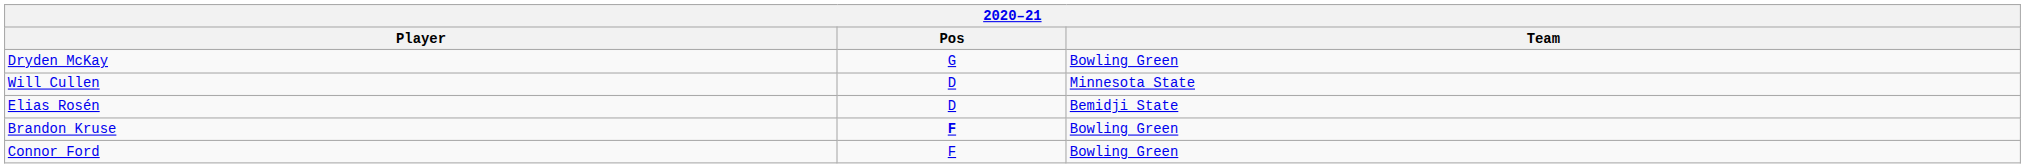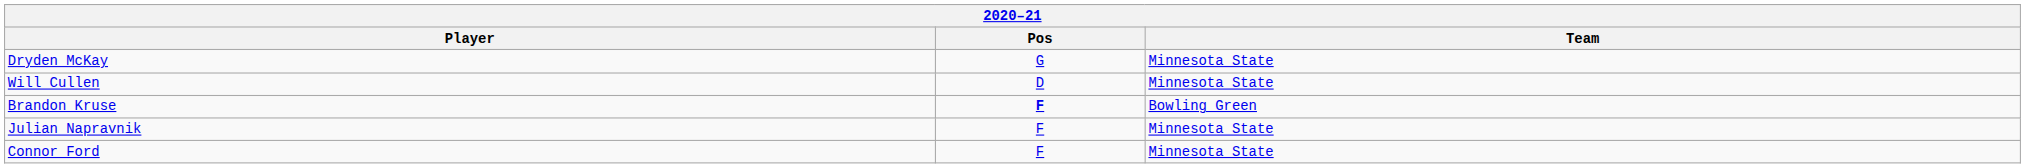 <table class="wikitable" width=95%>
 <tr>
 <th colspan=3><a href='#'>2020–21</a></th>
 </tr>
 <tr>
 <th>Player</th>
 <th>Pos</th>
 <th>Team</th>
 </tr>
 <tr>
 <td><a href='#'>Dryden McKay</a></td>
 <td align=center><a href='#'>G</a></td>
-<td><a href='#'>Bowling Green</a></td>
+<td><a href='#'>Minnesota State</a></td>
 </tr>
 <tr>
 <td><a href='#'>Will Cullen</a></td>
 <td align=center><a href='#'>D</a></td>
 <td><a href='#'>Minnesota State</a></td>
 </tr>
 <tr>
-<td><a href='#'>Elias Rosén</a></td>
-<td align=center><a href='#'>D</a></td>
-<td><a href='#'>Bemidji State</a></td>
-</tr>
-<tr>
 <td><a href='#'>Brandon Kruse</a></td>
 <td align=center><strong><a href='#'>F</a></strong></td>
 <td><a href='#'>Bowling Green</a></td>
 </tr>
 <tr>
+<td><a href='#'>Julian Napravnik</a></td>
+<td align=center><a href='#'>F</a></td>
+<td><a href='#'>Minnesota State</a></td>
+</tr>
+<tr>
 <td><a href='#'>Connor Ford</a></td>
 <td align=center><a href='#'>F</a></td>
-<td><a href='#'>Bowling Green</a></td>
+<td><a href='#'>Minnesota State</a></td>
 </tr>
 </table>
